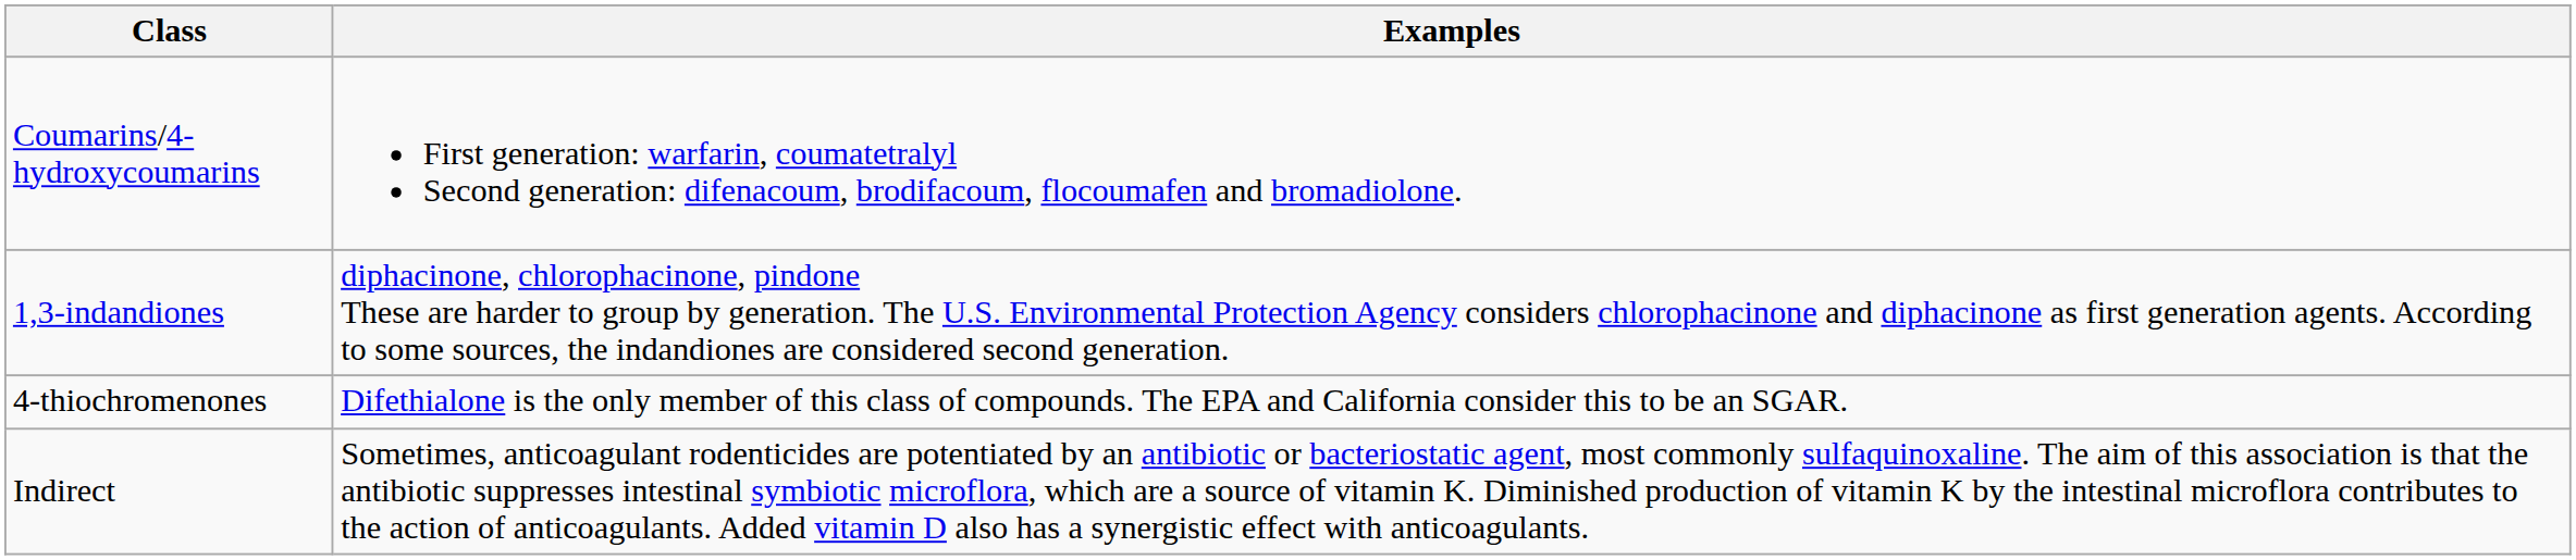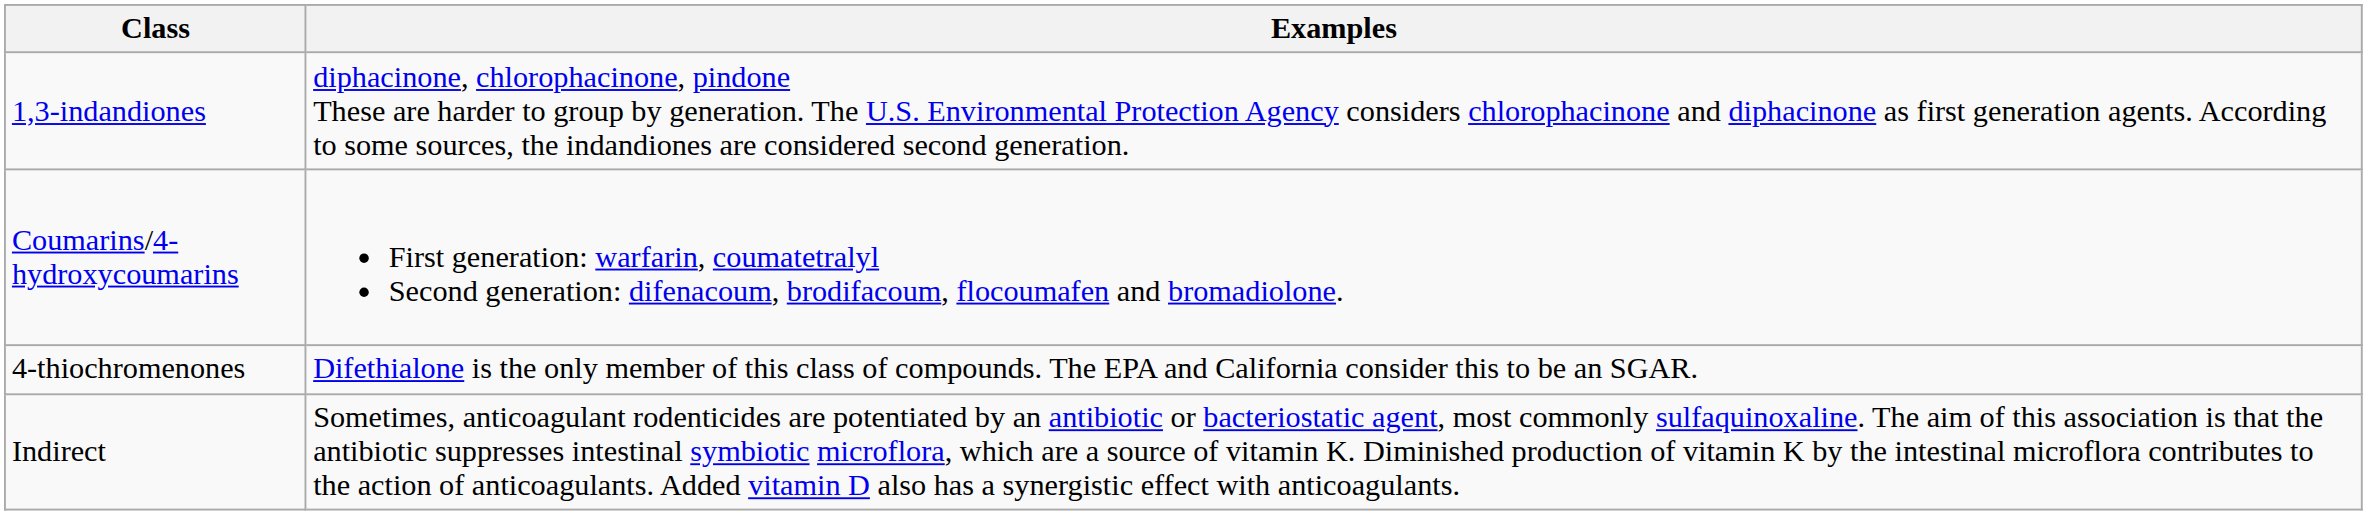 <table class="wikitable">
 <tr>
 <th>Class</th>
 <th>Examples</th>
 </tr>
 <tr>
+<td><a href='#'>1,3-indandiones</a></td>
+<td><a href='#'>diphacinone</a>, <a href='#'>chlorophacinone</a>, <a href='#'>pindone</a><br>These are harder to group by generation. The <a href='#'>U.S. Environmental Protection Agency</a> considers <a href='#'>chlorophacinone</a> and <a href='#'>diphacinone</a> as first generation agents. According to some sources, the indandiones are considered second generation.</td>
+</tr>
+<tr>
 <td><a href='#'>Coumarins</a>/<a href='#'>4-hydroxycoumarins</a></td>
 <td><br><ul><li>First generation: <a href='#'>warfarin</a>, <a href='#'>coumatetralyl</a></li><li>Second generation: <a href='#'>difenacoum</a>, <a href='#'>brodifacoum</a>, <a href='#'>flocoumafen</a> and <a href='#'>bromadiolone</a>.</li></ul></td>
-</tr>
-<tr>
-<td><a href='#'>1,3-indandiones</a></td>
-<td><a href='#'>diphacinone</a>, <a href='#'>chlorophacinone</a>, <a href='#'>pindone</a><br>These are harder to group by generation. The <a href='#'>U.S. Environmental Protection Agency</a> considers <a href='#'>chlorophacinone</a> and <a href='#'>diphacinone</a> as first generation agents. According to some sources, the indandiones are considered second generation.</td>
 </tr>
 <tr>
 <td>4-thiochromenones</td>
 <td><a href='#'>Difethialone</a> is the only member of this class of compounds. The EPA and California consider this to be an SGAR.</td>
 </tr>
 <tr>
 <td>Indirect</td>
 <td>Sometimes, anticoagulant rodenticides are potentiated by an <a href='#'>antibiotic</a> or <a href='#'>bacteriostatic agent</a>, most commonly <a href='#'>sulfaquinoxaline</a>. The aim of this association is that the antibiotic suppresses intestinal <a href='#'>symbiotic</a> <a href='#'>microflora</a>, which are a source of vitamin K. Diminished production of vitamin K by the intestinal microflora contributes to the action of anticoagulants.  Added <a href='#'>vitamin D</a> also has a synergistic effect with anticoagulants.</td>
 </tr>
 </table>
